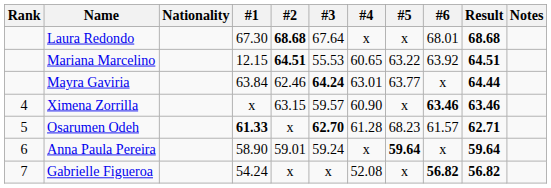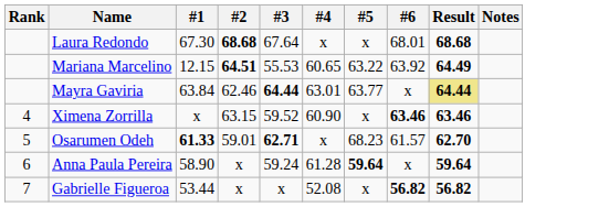 <table class="wikitable sortable" style="text-align:center">
 <tr>
 <th>Rank</th>
 <th>Name</th>
-<th>Nationality</th>
 <th>#1</th>
 <th>#2</th>
 <th>#3</th>
 <th>#4</th>
 <th>#5</th>
 <th>#6</th>
 <th>Result</th>
 <th>Notes</th>
 </tr>
 <tr>
 <td></td>
 <td align=left><a href='#'>Laura Redondo</a></td>
-<td align=left></td>
 <td>67.30</td>
 <td><strong>68.68</strong></td>
 <td>67.64</td>
 <td>x</td>
 <td>x</td>
 <td>68.01</td>
 <td><strong>68.68</strong></td>
 <td></td>
 </tr>
 <tr>
 <td></td>
 <td align=left><a href='#'>Mariana Marcelino</a></td>
-<td align=left></td>
 <td>12.15</td>
 <td><strong>64.51</strong></td>
 <td>55.53</td>
 <td>60.65</td>
 <td>63.22</td>
 <td>63.92</td>
-<td><strong>64.51</strong></td>
+<td><strong>64.49</strong></td>
 <td></td>
 </tr>
 <tr>
 <td></td>
 <td align=left><a href='#'>Mayra Gaviria</a></td>
-<td align=left></td>
 <td>63.84</td>
 <td>62.46</td>
-<td><strong>64.24</strong></td>
+<td><strong>64.44</strong></td>
 <td>63.01</td>
 <td>63.77</td>
 <td>x</td>
-<td><strong>64.44</strong></td>
+<td style="background: khaki;"><strong>64.44</strong></td>
 <td></td>
 </tr>
 <tr>
 <td>4</td>
 <td align=left><a href='#'>Ximena Zorrilla</a></td>
-<td align=left></td>
 <td>x</td>
 <td>63.15</td>
-<td>59.57</td>
+<td>59.52</td>
 <td>60.90</td>
 <td>x</td>
 <td><strong>63.46</strong></td>
 <td><strong>63.46</strong></td>
 <td></td>
 </tr>
 <tr>
 <td>5</td>
 <td align=left><a href='#'>Osarumen Odeh</a></td>
-<td align=left></td>
 <td><strong>61.33</strong></td>
+<td>59.01</td>
+<td><strong>62.71</strong></td>
 <td>x</td>
-<td><strong>62.70</strong></td>
-<td>61.28</td>
 <td>68.23</td>
 <td>61.57</td>
-<td><strong>62.71</strong></td>
+<td><strong>62.70</strong></td>
 <td></td>
 </tr>
 <tr>
 <td>6</td>
 <td align=left><a href='#'>Anna Paula Pereira</a></td>
-<td align=left></td>
 <td>58.90</td>
-<td>59.01</td>
+<td>x</td>
 <td>59.24</td>
-<td>x</td>
+<td>61.28</td>
 <td><strong>59.64</strong></td>
 <td>x</td>
 <td><strong>59.64</strong></td>
 <td></td>
 </tr>
 <tr>
 <td>7</td>
 <td align=left><a href='#'>Gabrielle Figueroa</a></td>
-<td align=left></td>
-<td>54.24</td>
+<td>53.44</td>
 <td>x</td>
 <td>x</td>
 <td>52.08</td>
 <td>x</td>
 <td><strong>56.82</strong></td>
 <td><strong>56.82</strong></td>
 <td></td>
 </tr>
 </table>
